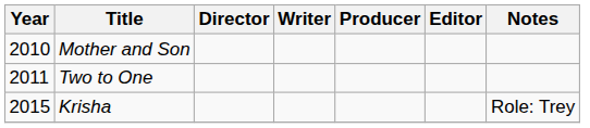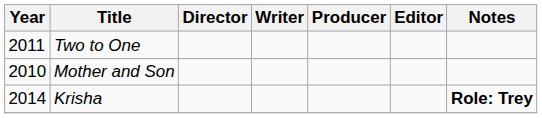 <table class="wikitable">
 <tr>
 <th>Year</th>
 <th>Title</th>
 <th>Director</th>
 <th>Writer</th>
 <th>Producer</th>
 <th>Editor</th>
 <th>Notes</th>
 </tr>
 <tr>
+<td>2011</td>
+<td><em>Two to One</em></td>
+<td></td>
+<td></td>
+<td></td>
+<td></td>
+<td></td>
+</tr>
+<tr>
 <td>2010</td>
 <td><em>Mother and Son</em></td>
 <td></td>
 <td></td>
 <td></td>
 <td></td>
 <td></td>
 </tr>
 <tr>
-<td>2011</td>
-<td><em>Two to One</em></td>
-<td></td>
-<td></td>
-<td></td>
-<td></td>
-<td></td>
-</tr>
-<tr>
-<td>2015</td>
+<td>2014</td>
 <td><em>Krisha</em></td>
 <td></td>
 <td></td>
 <td></td>
 <td></td>
-<td>Role: Trey</td>
+<td><strong>Role: Trey</strong></td>
 </tr>
 <tr>
 </tr>
 </table>
